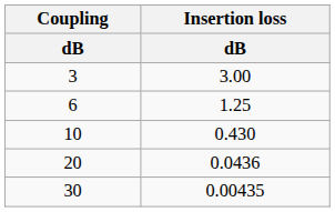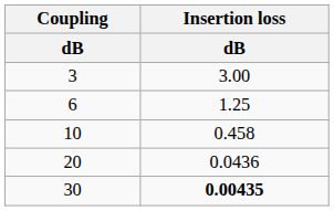 <table class="wikitable" style="width:18em; text-align:center;">
 <tr>
 <th>Coupling</th>
 <th>Insertion loss</th>
 </tr>
 <tr>
 <th>dB</th>
 <th>dB</th>
 </tr>
 <tr>
 <td>3</td>
 <td>3.00</td>
 </tr>
 <tr>
 <td>6</td>
 <td>1.25</td>
 </tr>
 <tr>
 <td>10</td>
-<td>0.430</td>
+<td>0.458</td>
 </tr>
 <tr>
 <td>20</td>
 <td>0.0436</td>
 </tr>
 <tr>
 <td>30</td>
-<td>0.00435</td>
+<td><strong>0.00435</strong></td>
 </tr>
 </table>
